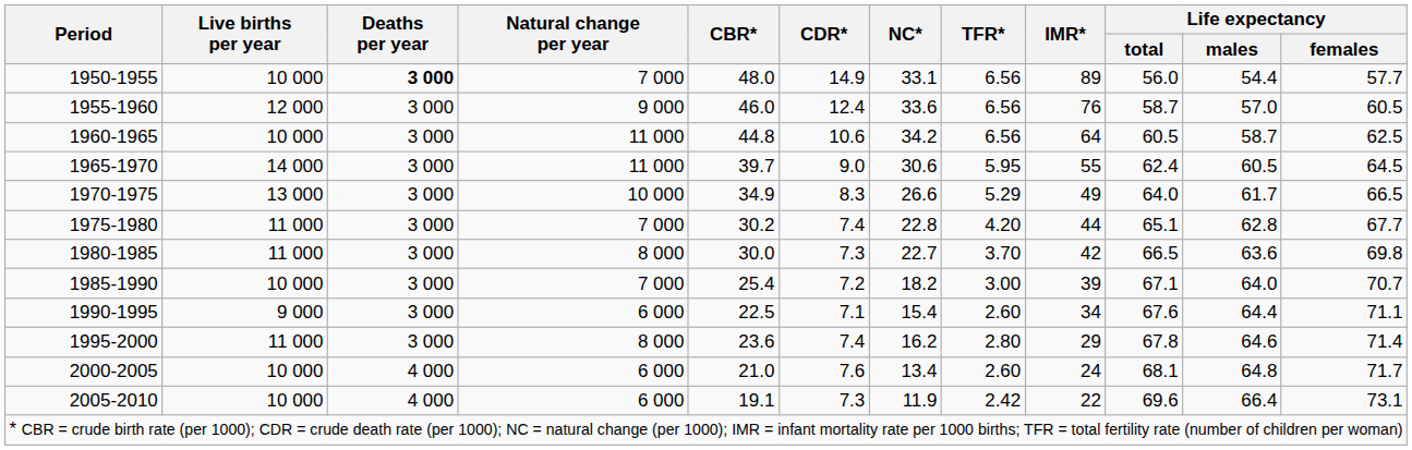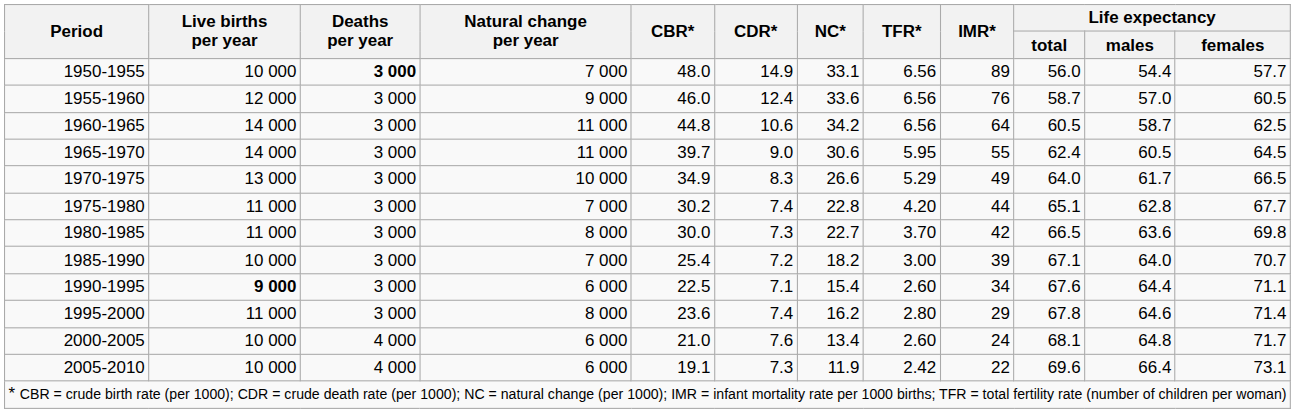 <table class="wikitable" style="text-align: right;">
 <tr>
 <th rowspan=2>Period</th>
 <th rowspan=2>Live births<br>per year</th>
 <th rowspan=2>Deaths<br>per year</th>
 <th rowspan=2>Natural change<br>per year</th>
 <th rowspan=2>CBR*</th>
 <th rowspan=2>CDR*</th>
 <th rowspan=2>NC*</th>
 <th rowspan=2>TFR*</th>
 <th rowspan=2>IMR*</th>
 <th colspan=3>Life expectancy</th>
 </tr>
 <tr>
 <th>total</th>
 <th>males</th>
 <th>females</th>
 </tr>
 <tr>
 <td>1950-1955</td>
 <td>10 000</td>
 <td><strong>3 000</strong></td>
 <td>7 000</td>
 <td>48.0</td>
 <td>14.9</td>
 <td>33.1</td>
 <td>6.56</td>
 <td>89</td>
 <td>56.0</td>
 <td>54.4</td>
 <td>57.7</td>
 </tr>
 <tr>
 <td>1955-1960</td>
 <td>12 000</td>
 <td>3 000</td>
 <td>9 000</td>
 <td>46.0</td>
 <td>12.4</td>
 <td>33.6</td>
 <td>6.56</td>
 <td>76</td>
 <td>58.7</td>
 <td>57.0</td>
 <td>60.5</td>
 </tr>
 <tr>
 <td>1960-1965</td>
-<td>10 000</td>
+<td>14 000</td>
 <td>3 000</td>
 <td>11 000</td>
 <td>44.8</td>
 <td>10.6</td>
 <td>34.2</td>
 <td>6.56</td>
 <td>64</td>
 <td>60.5</td>
 <td>58.7</td>
 <td>62.5</td>
 </tr>
 <tr>
 <td>1965-1970</td>
 <td>14 000</td>
 <td>3 000</td>
 <td>11 000</td>
 <td>39.7</td>
 <td>9.0</td>
 <td>30.6</td>
 <td>5.95</td>
 <td>55</td>
 <td>62.4</td>
 <td>60.5</td>
 <td>64.5</td>
 </tr>
 <tr>
 <td>1970-1975</td>
 <td>13 000</td>
 <td>3 000</td>
 <td>10 000</td>
 <td>34.9</td>
 <td>8.3</td>
 <td>26.6</td>
 <td>5.29</td>
 <td>49</td>
 <td>64.0</td>
 <td>61.7</td>
 <td>66.5</td>
 </tr>
 <tr>
 <td>1975-1980</td>
 <td>11 000</td>
 <td>3 000</td>
 <td>7 000</td>
 <td>30.2</td>
 <td>7.4</td>
 <td>22.8</td>
 <td>4.20</td>
 <td>44</td>
 <td>65.1</td>
 <td>62.8</td>
 <td>67.7</td>
 </tr>
 <tr>
 <td>1980-1985</td>
 <td>11 000</td>
 <td>3 000</td>
 <td>8 000</td>
 <td>30.0</td>
 <td>7.3</td>
 <td>22.7</td>
 <td>3.70</td>
 <td>42</td>
 <td>66.5</td>
 <td>63.6</td>
 <td>69.8</td>
 </tr>
 <tr>
 <td>1985-1990</td>
 <td>10 000</td>
 <td>3 000</td>
 <td>7 000</td>
 <td>25.4</td>
 <td>7.2</td>
 <td>18.2</td>
 <td>3.00</td>
 <td>39</td>
 <td>67.1</td>
 <td>64.0</td>
 <td>70.7</td>
 </tr>
 <tr>
 <td>1990-1995</td>
-<td>9 000</td>
+<td><strong>9 000</strong></td>
 <td>3 000</td>
 <td>6 000</td>
 <td>22.5</td>
 <td>7.1</td>
 <td>15.4</td>
 <td>2.60</td>
 <td>34</td>
 <td>67.6</td>
 <td>64.4</td>
 <td>71.1</td>
 </tr>
 <tr>
 <td>1995-2000</td>
 <td>11 000</td>
 <td>3 000</td>
 <td>8 000</td>
 <td>23.6</td>
 <td>7.4</td>
 <td>16.2</td>
 <td>2.80</td>
 <td>29</td>
 <td>67.8</td>
 <td>64.6</td>
 <td>71.4</td>
 </tr>
 <tr>
 <td>2000-2005</td>
 <td>10 000</td>
 <td>4 000</td>
 <td>6 000</td>
 <td>21.0</td>
 <td>7.6</td>
 <td>13.4</td>
 <td>2.60</td>
 <td>24</td>
 <td>68.1</td>
 <td>64.8</td>
 <td>71.7</td>
 </tr>
 <tr>
 <td>2005-2010</td>
 <td>10 000</td>
 <td>4 000</td>
 <td>6 000</td>
 <td>19.1</td>
 <td>7.3</td>
 <td>11.9</td>
 <td>2.42</td>
 <td>22</td>
 <td>69.6</td>
 <td>66.4</td>
 <td>73.1</td>
 </tr>
 <tr>
 <td align="left" colspan="12">* <small> CBR = crude birth rate (per 1000); CDR = crude death rate (per 1000); NC = natural change (per 1000); IMR = infant mortality rate per 1000 births; TFR = total fertility rate (number of children per woman)</small></td>
 </tr>
 </table>
